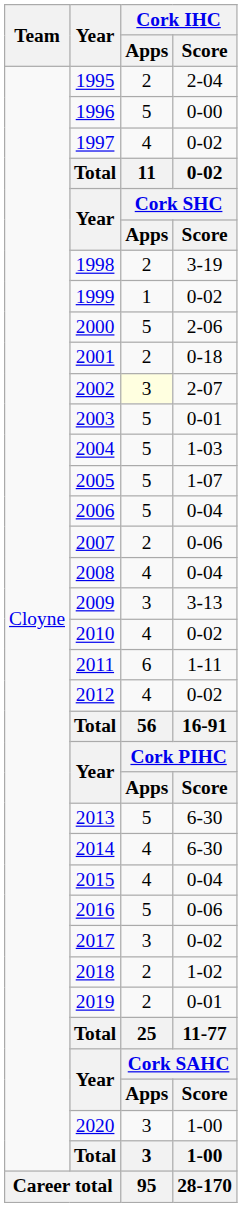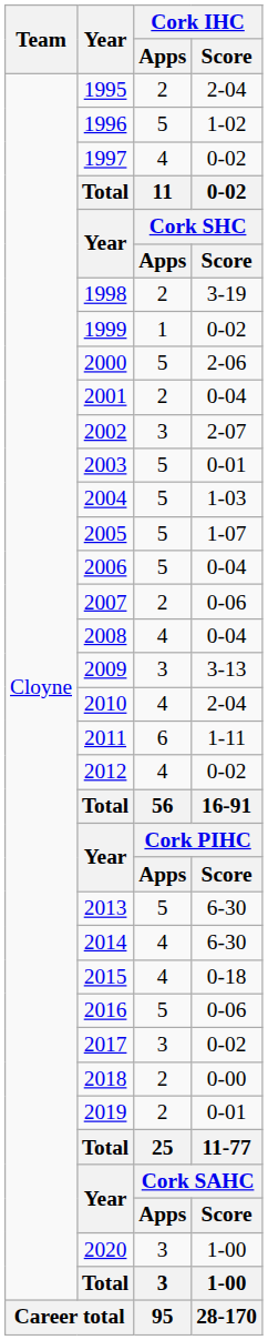 <table class="wikitable" style="text-align:center">
 <tr>
 <th rowspan="2">Team</th>
 <th rowspan="2">Year</th>
 <th colspan="2"><a href='#'>Cork IHC</a></th>
 </tr>
 <tr>
 <th>Apps</th>
 <th>Score</th>
 </tr>
 <tr>
 <td rowspan="36"><a href='#'>Cloyne</a></td>
 <td><a href='#'>1995</a></td>
 <td>2</td>
 <td>2-04</td>
 </tr>
 <tr>
 <td><a href='#'>1996</a></td>
 <td>5</td>
-<td>0-00</td>
+<td>1-02</td>
 </tr>
 <tr>
 <td><a href='#'>1997</a></td>
 <td>4</td>
 <td>0-02</td>
 </tr>
 <tr>
 <th>Total</th>
 <th>11</th>
 <th>0-02</th>
 </tr>
 <tr>
 <th rowspan=2>Year</th>
 <th colspan=2><a href='#'>Cork SHC</a></th>
 </tr>
 <tr>
 <th>Apps</th>
 <th>Score</th>
 </tr>
 <tr>
 <td><a href='#'>1998</a></td>
 <td>2</td>
 <td>3-19</td>
 </tr>
 <tr>
 <td><a href='#'>1999</a></td>
 <td>1</td>
 <td>0-02</td>
 </tr>
 <tr>
 <td><a href='#'>2000</a></td>
 <td>5</td>
 <td>2-06</td>
 </tr>
 <tr>
 <td><a href='#'>2001</a></td>
 <td>2</td>
-<td>0-18</td>
+<td>0-04</td>
 </tr>
 <tr>
 <td><a href='#'>2002</a></td>
-<td style="background: lightyellow;">3</td>
+<td>3</td>
 <td>2-07</td>
 </tr>
 <tr>
 <td><a href='#'>2003</a></td>
 <td>5</td>
 <td>0-01</td>
 </tr>
 <tr>
 <td><a href='#'>2004</a></td>
 <td>5</td>
 <td>1-03</td>
 </tr>
 <tr>
 <td><a href='#'>2005</a></td>
 <td>5</td>
 <td>1-07</td>
 </tr>
 <tr>
 <td><a href='#'>2006</a></td>
 <td>5</td>
 <td>0-04</td>
 </tr>
 <tr>
 <td><a href='#'>2007</a></td>
 <td>2</td>
 <td>0-06</td>
 </tr>
 <tr>
 <td><a href='#'>2008</a></td>
 <td>4</td>
 <td>0-04</td>
 </tr>
 <tr>
 <td><a href='#'>2009</a></td>
 <td>3</td>
 <td>3-13</td>
 </tr>
 <tr>
 <td><a href='#'>2010</a></td>
 <td>4</td>
-<td>0-02</td>
+<td>2-04</td>
 </tr>
 <tr>
 <td><a href='#'>2011</a></td>
 <td>6</td>
 <td>1-11</td>
 </tr>
 <tr>
 <td><a href='#'>2012</a></td>
 <td>4</td>
 <td>0-02</td>
 </tr>
 <tr>
 <th>Total</th>
 <th>56</th>
 <th>16-91</th>
 </tr>
 <tr>
 <th rowspan=2>Year</th>
 <th colspan=2><a href='#'>Cork PIHC</a></th>
 </tr>
 <tr>
 <th>Apps</th>
 <th>Score</th>
 </tr>
 <tr>
 <td><a href='#'>2013</a></td>
 <td>5</td>
 <td>6-30</td>
 </tr>
 <tr>
 <td><a href='#'>2014</a></td>
 <td>4</td>
 <td>6-30</td>
 </tr>
 <tr>
 <td><a href='#'>2015</a></td>
 <td>4</td>
-<td>0-04</td>
+<td>0-18</td>
 </tr>
 <tr>
 <td><a href='#'>2016</a></td>
 <td>5</td>
 <td>0-06</td>
 </tr>
 <tr>
 <td><a href='#'>2017</a></td>
 <td>3</td>
 <td>0-02</td>
 </tr>
 <tr>
 <td><a href='#'>2018</a></td>
 <td>2</td>
-<td>1-02</td>
+<td>0-00</td>
 </tr>
 <tr>
 <td><a href='#'>2019</a></td>
 <td>2</td>
 <td>0-01</td>
 </tr>
 <tr>
 <th>Total</th>
 <th>25</th>
 <th>11-77</th>
 </tr>
 <tr>
 <th rowspan=2>Year</th>
 <th colspan=2><a href='#'>Cork SAHC</a></th>
 </tr>
 <tr>
 <th>Apps</th>
 <th>Score</th>
 </tr>
 <tr>
 <td><a href='#'>2020</a></td>
 <td>3</td>
 <td>1-00</td>
 </tr>
 <tr>
 <th>Total</th>
 <th>3</th>
 <th>1-00</th>
 </tr>
 <tr>
 <th colspan="2">Career total</th>
 <th>95</th>
 <th>28-170</th>
 </tr>
 </table>
